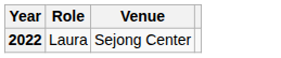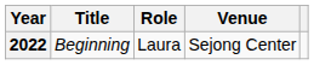 <table class="wikitable plainrowheaders sortable">
 <tr>
 <th scope="col">Year</th>
+<th scope="col">Title</th>
 <th scope="col">Role</th>
 <th scope="col">Venue</th>
 <th scope="col" class="unsortable"></th>
 </tr>
 <tr>
 <th scope="row">2022</th>
+<td><em>Beginning</em></td>
 <td>Laura</td>
 <td>Sejong Center</td>
 <td style="text-align:center"></td>
 </tr>
 </table>
